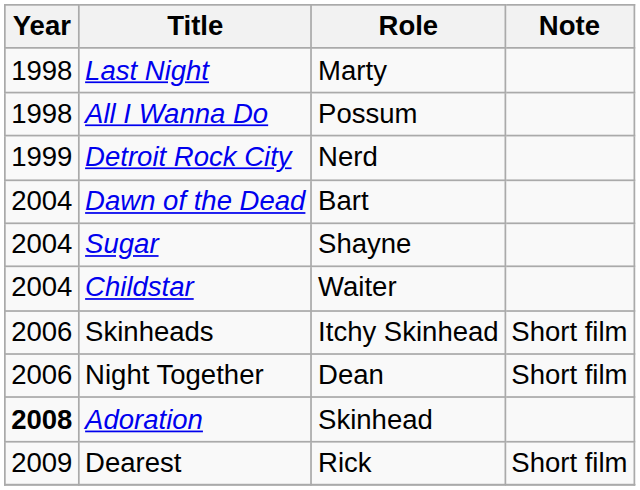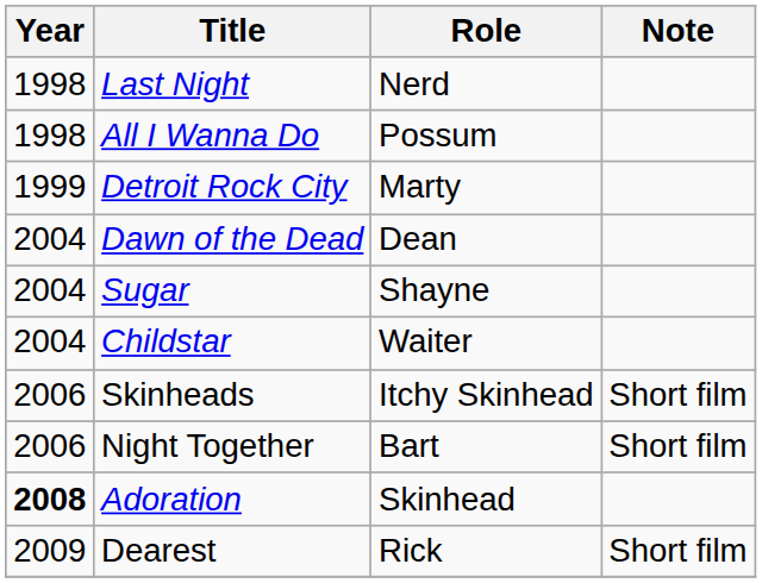 <table class="wikitable sortable">
 <tr style="vertical-align:bottom;">
 <th>Year</th>
 <th>Title</th>
 <th>Role</th>
 <th>Note</th>
 </tr>
 <tr>
 <td>1998</td>
 <td><em><a href='#'>Last Night</a></em></td>
-<td>Marty</td>
+<td>Nerd</td>
 <td></td>
 </tr>
 <tr>
 <td>1998</td>
 <td><em><a href='#'>All I Wanna Do</a></em></td>
 <td>Possum</td>
 <td></td>
 </tr>
 <tr>
 <td>1999</td>
 <td><em><a href='#'>Detroit Rock City</a></em></td>
-<td>Nerd</td>
+<td>Marty</td>
 <td></td>
 </tr>
 <tr>
 <td>2004</td>
 <td><em><a href='#'>Dawn of the Dead</a></em></td>
-<td>Bart</td>
+<td>Dean</td>
 <td></td>
 </tr>
 <tr>
 <td>2004</td>
 <td><em><a href='#'>Sugar</a></em></td>
 <td>Shayne</td>
 <td></td>
 </tr>
 <tr>
 <td>2004</td>
 <td><em><a href='#'>Childstar</a></em></td>
 <td>Waiter</td>
 <td></td>
 </tr>
 <tr>
 <td>2006</td>
 <td>Skinheads</td>
 <td>Itchy Skinhead</td>
 <td>Short film</td>
 </tr>
 <tr>
 <td>2006</td>
 <td>Night Together</td>
-<td>Dean</td>
+<td>Bart</td>
 <td>Short film</td>
 </tr>
 <tr>
 <td><strong>2008</strong></td>
 <td><em><a href='#'>Adoration</a></em></td>
 <td>Skinhead</td>
 <td></td>
 </tr>
 <tr>
 <td>2009</td>
 <td>Dearest</td>
 <td>Rick</td>
 <td>Short film</td>
 </tr>
 <tr>
 </tr>
 </table>
